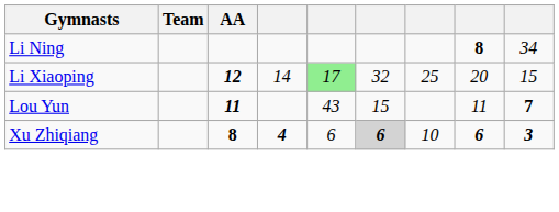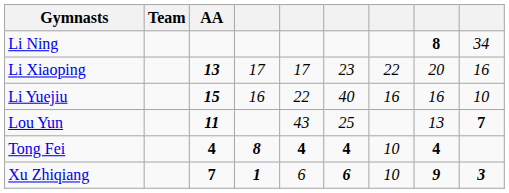 <table class="wikitable sortable collapsible autocollapse plainrowheaders" style="text-align:center; font-size:95%;">
 <tr>
 <th width=28% class=unsortable>Gymnasts</th>
 <th width=9% class=unsortable>Team</th>
 <th width=9% class=unsortable>AA</th>
 <th width=9% class=unsortable></th>
 <th width=9% class=unsortable></th>
 <th width=9% class=unsortable></th>
 <th width=9% class=unsortable></th>
 <th width=9% class=unsortable></th>
 <th width=9% class=unsortable></th>
 </tr>
 <tr>
 <td align=left><a href='#'>Li Ning</a></td>
 <td></td>
 <td></td>
 <td></td>
 <td></td>
 <td></td>
 <td></td>
 <td><strong>8</strong></td>
 <td><em>34</em></td>
 </tr>
 <tr>
 <td align=left><a href='#'>Li Xiaoping</a></td>
 <td></td>
-<td><strong><em>12</em></strong></td>
-<td><em>14</em></td>
-<td style="background: lightgreen;"><em>17</em></td>
-<td><em>32</em></td>
-<td><em>25</em></td>
+<td><strong><em>13</em></strong></td>
+<td><em>17</em></td>
+<td><em>17</em></td>
+<td><em>23</em></td>
+<td><em>22</em></td>
 <td><em>20</em></td>
-<td><em>15</em></td>
+<td><em>16</em></td>
+</tr>
+<tr>
+<td align=left><a href='#'>Li Yuejiu</a></td>
+<td></td>
+<td><strong><em>15</em></strong></td>
+<td><em>16</em></td>
+<td><em>22</em></td>
+<td><em>40</em></td>
+<td><em>16</em></td>
+<td><em>16</em></td>
+<td><em>10</em></td>
 </tr>
 <tr>
 <td align=left><a href='#'>Lou Yun</a></td>
 <td></td>
 <td><strong><em>11</em></strong></td>
 <td></td>
 <td><em>43</em></td>
-<td><em>15</em></td>
+<td><em>25</em></td>
 <td></td>
-<td><em>11</em></td>
+<td><em>13</em></td>
 <td><strong>7</strong></td>
+</tr>
+<tr>
+<td align=left><a href='#'>Tong Fei</a></td>
+<td></td>
+<td><strong>4</strong></td>
+<td><strong><em>8</em></strong></td>
+<td><strong>4</strong></td>
+<td><strong>4</strong></td>
+<td><em>10</em></td>
+<td><strong>4</strong></td>
+<td></td>
 </tr>
 <tr>
 <td align=left><a href='#'>Xu Zhiqiang</a></td>
 <td></td>
-<td><strong>8</strong></td>
-<td><strong><em>4</em></strong></td>
+<td><strong>7</strong></td>
+<td><strong><em>1</em></strong></td>
 <td><em>6</em></td>
-<td style="background: lightgrey;"><strong><em>6</em></strong></td>
+<td><strong><em>6</em></strong></td>
 <td><em>10</em></td>
-<td><strong><em>6</em></strong></td>
+<td><strong><em>9</em></strong></td>
 <td><strong><em>3</em></strong></td>
 </tr>
 </table>
